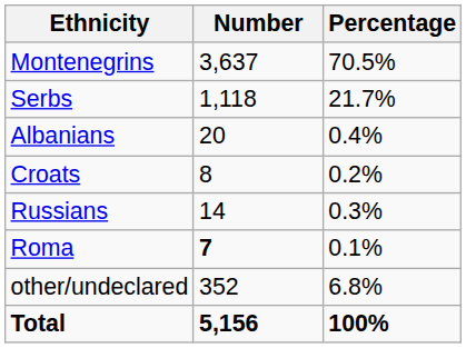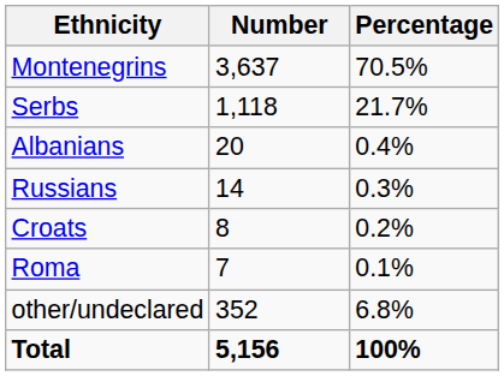 <table class="wikitable">
 <tr>
 <th width="100px">Ethnicity</th>
 <th width="80px">Number</th>
 <th width="80px">Percentage</th>
 </tr>
 <tr>
 <td><a href='#'>Montenegrins</a></td>
 <td>3,637</td>
 <td>70.5%</td>
 </tr>
 <tr>
 <td><a href='#'>Serbs</a></td>
 <td>1,118</td>
 <td>21.7%</td>
 </tr>
 <tr>
 <td><a href='#'>Albanians</a></td>
 <td>20</td>
 <td>0.4%</td>
 </tr>
 <tr>
+<td><a href='#'>Russians</a></td>
+<td>14</td>
+<td>0.3%</td>
+</tr>
+<tr>
 <td><a href='#'>Croats</a></td>
 <td>8</td>
 <td>0.2%</td>
 </tr>
 <tr>
-<td><a href='#'>Russians</a></td>
-<td>14</td>
-<td>0.3%</td>
-</tr>
-<tr>
 <td><a href='#'>Roma</a></td>
-<td><strong>7</strong></td>
+<td>7</td>
 <td>0.1%</td>
 </tr>
 <tr>
 <td>other/undeclared</td>
 <td>352</td>
 <td>6.8%</td>
 </tr>
 <tr>
 <td><strong>Total</strong></td>
 <td><strong>5,156</strong></td>
 <td><strong>100%</strong></td>
 </tr>
 </table>
